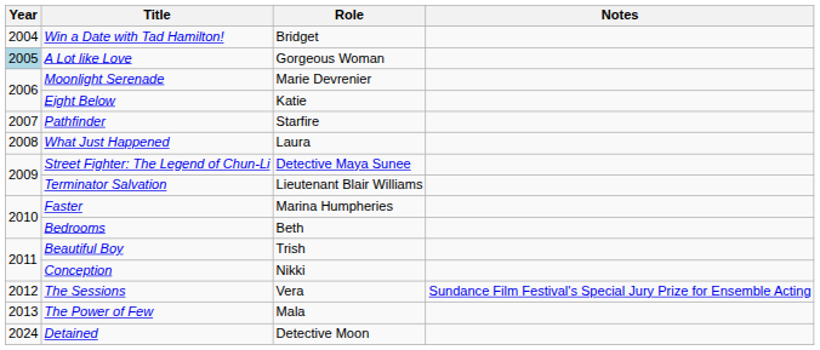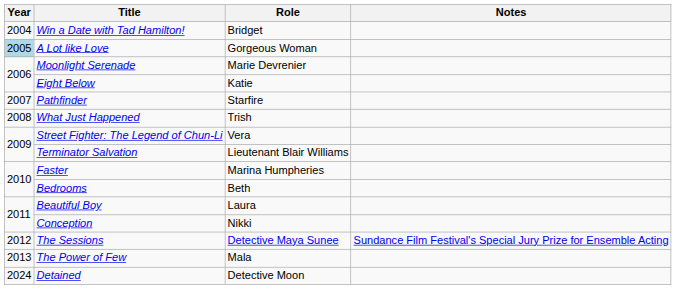 <table class="wikitable sortable plainrowheaders">
 <tr>
 <th scope="col">Year</th>
 <th scope="col">Title</th>
 <th scope="col">Role</th>
 <th scope="col" class="unsortable">Notes</th>
 </tr>
 <tr>
 <td>2004</td>
 <td><em><a href='#'>Win a Date with Tad Hamilton!</a></em></td>
 <td>Bridget</td>
 <td></td>
 </tr>
 <tr>
 <td style="background: lightblue;">2005</td>
 <td><em><a href='#'>A Lot like Love</a></em></td>
 <td>Gorgeous Woman</td>
 <td></td>
 </tr>
 <tr>
 <td rowspan="2">2006</td>
 <td><em><a href='#'>Moonlight Serenade</a></em></td>
 <td>Marie Devrenier</td>
 <td></td>
 </tr>
 <tr>
 <td><em><a href='#'>Eight Below</a></em></td>
 <td>Katie</td>
 <td></td>
 </tr>
 <tr>
 <td>2007</td>
 <td><em><a href='#'>Pathfinder</a></em></td>
 <td>Starfire</td>
 <td></td>
 </tr>
 <tr>
 <td>2008</td>
 <td><em><a href='#'>What Just Happened</a></em></td>
-<td>Laura</td>
+<td>Trish</td>
 <td></td>
 </tr>
 <tr>
 <td rowspan="2">2009</td>
 <td><em><a href='#'>Street Fighter: The Legend of Chun-Li</a></em></td>
-<td><a href='#'>Detective Maya Sunee</a></td>
+<td>Vera</td>
 <td></td>
 </tr>
 <tr>
 <td><em><a href='#'>Terminator Salvation</a></em></td>
 <td>Lieutenant Blair Williams</td>
 <td></td>
 </tr>
 <tr>
 <td rowspan="2">2010</td>
 <td><em><a href='#'>Faster</a></em></td>
 <td>Marina Humpheries</td>
 <td></td>
 </tr>
 <tr>
 <td><em><a href='#'>Bedrooms</a></em></td>
 <td>Beth</td>
 <td></td>
 </tr>
 <tr>
 <td rowspan="2">2011</td>
 <td><em><a href='#'>Beautiful Boy</a></em></td>
-<td>Trish</td>
+<td>Laura</td>
 <td></td>
 </tr>
 <tr>
 <td><em><a href='#'>Conception</a></em></td>
 <td>Nikki</td>
 <td></td>
 </tr>
 <tr>
 <td>2012</td>
 <td><em><a href='#'>The Sessions</a></em></td>
-<td>Vera</td>
+<td><a href='#'>Detective Maya Sunee</a></td>
 <td><a href='#'>Sundance Film Festival's Special Jury Prize for Ensemble Acting</a></td>
 </tr>
 <tr>
 <td>2013</td>
 <td><em><a href='#'>The Power of Few</a></em></td>
 <td>Mala</td>
 <td></td>
 </tr>
 <tr>
 <td>2024</td>
 <td><em><a href='#'>Detained</a></em></td>
 <td>Detective Moon</td>
 <td></td>
 </tr>
 </table>
